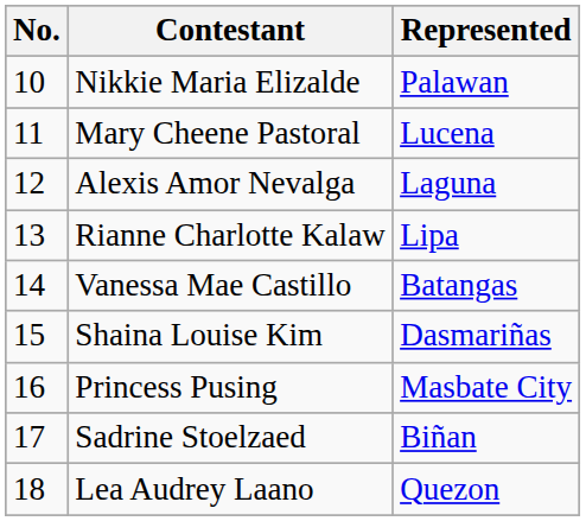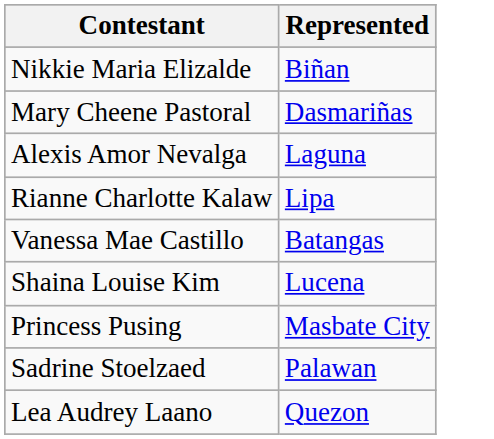 <table class="sortable wikitable">
 <tr>
-<th>No.</th>
 <th>Contestant</th>
 <th>Represented</th>
 </tr>
 <tr>
-<td>10</td>
 <td>Nikkie Maria Elizalde</td>
-<td><a href='#'>Palawan</a></td>
+<td><a href='#'>Biñan</a></td>
 </tr>
 <tr>
-<td>11</td>
 <td>Mary Cheene Pastoral</td>
-<td><a href='#'>Lucena</a></td>
+<td><a href='#'>Dasmariñas</a></td>
 </tr>
 <tr>
-<td>12</td>
 <td>Alexis Amor Nevalga</td>
 <td><a href='#'>Laguna</a></td>
 </tr>
 <tr>
-<td>13</td>
 <td>Rianne Charlotte Kalaw</td>
 <td><a href='#'>Lipa</a></td>
 </tr>
 <tr>
-<td>14</td>
 <td>Vanessa Mae Castillo</td>
 <td><a href='#'>Batangas</a></td>
 </tr>
 <tr>
-<td>15</td>
 <td>Shaina Louise Kim</td>
-<td><a href='#'>Dasmariñas</a></td>
+<td><a href='#'>Lucena</a></td>
 </tr>
 <tr>
-<td>16</td>
 <td>Princess Pusing</td>
 <td><a href='#'>Masbate City</a></td>
 </tr>
 <tr>
-<td>17</td>
 <td>Sadrine Stoelzaed</td>
-<td><a href='#'>Biñan</a></td>
+<td><a href='#'>Palawan</a></td>
 </tr>
 <tr>
-<td>18</td>
 <td>Lea Audrey Laano</td>
 <td><a href='#'>Quezon</a></td>
 </tr>
 </table>
